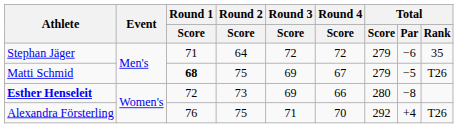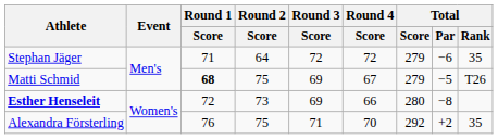 <table class=wikitable style=font-size:90%;text-align:center>
 <tr>
 <th rowspan=2>Athlete</th>
 <th rowspan=2>Event</th>
 <th>Round 1</th>
 <th>Round 2</th>
 <th>Round 3</th>
 <th>Round 4</th>
 <th colspan=3>Total</th>
 </tr>
 <tr style=font-size:95%>
 <th>Score</th>
 <th>Score</th>
 <th>Score</th>
 <th>Score</th>
 <th>Score</th>
 <th>Par</th>
 <th>Rank</th>
 </tr>
 <tr>
 <td align=left><a href='#'>Stephan Jäger</a></td>
 <td align=left rowspan=2><a href='#'>Men's</a></td>
 <td>71</td>
 <td>64</td>
 <td>72</td>
 <td>72</td>
 <td>279</td>
 <td>−6</td>
 <td>35</td>
 </tr>
 <tr>
 <td align=left><a href='#'>Matti Schmid</a></td>
 <td><strong>68</strong></td>
 <td>75</td>
 <td>69</td>
 <td>67</td>
 <td>279</td>
 <td>−5</td>
 <td>T26</td>
 </tr>
 <tr>
 <td align=left><strong><a href='#'>Esther Henseleit</a></strong></td>
 <td align=left rowspan=2><a href='#'>Women's</a></td>
 <td>72</td>
 <td>73</td>
 <td>69</td>
 <td>66</td>
 <td>280</td>
 <td>−8</td>
 <td></td>
 </tr>
 <tr>
 <td align=left><a href='#'>Alexandra Försterling</a></td>
 <td>76</td>
 <td>75</td>
 <td>71</td>
 <td>70</td>
 <td>292</td>
-<td>+4</td>
-<td>T26</td>
+<td>+2</td>
+<td>35</td>
 </tr>
 </table>
